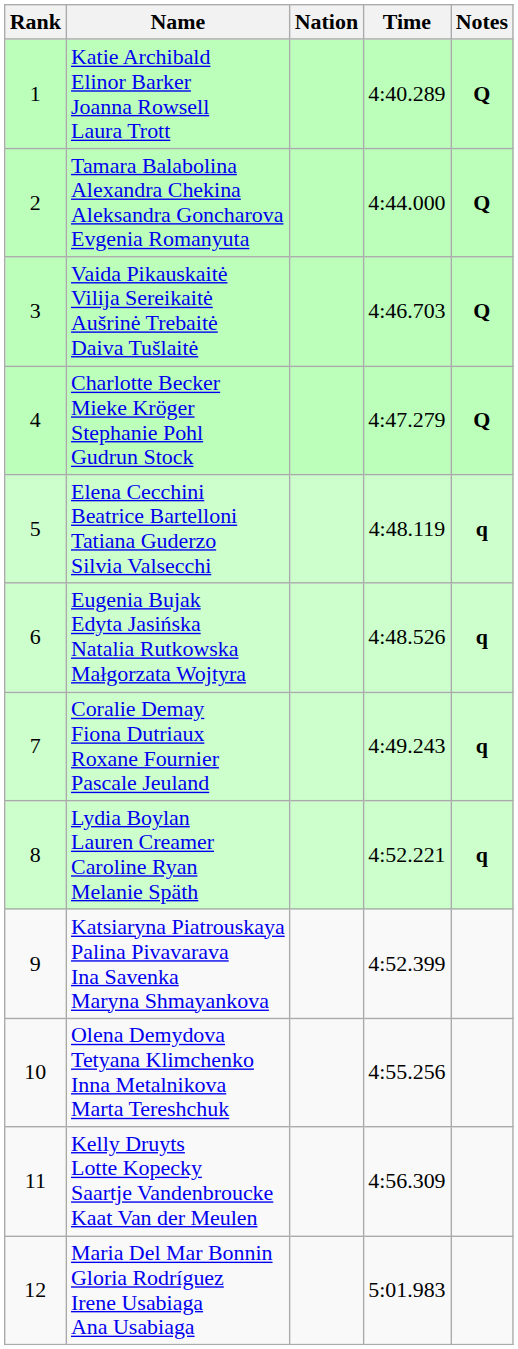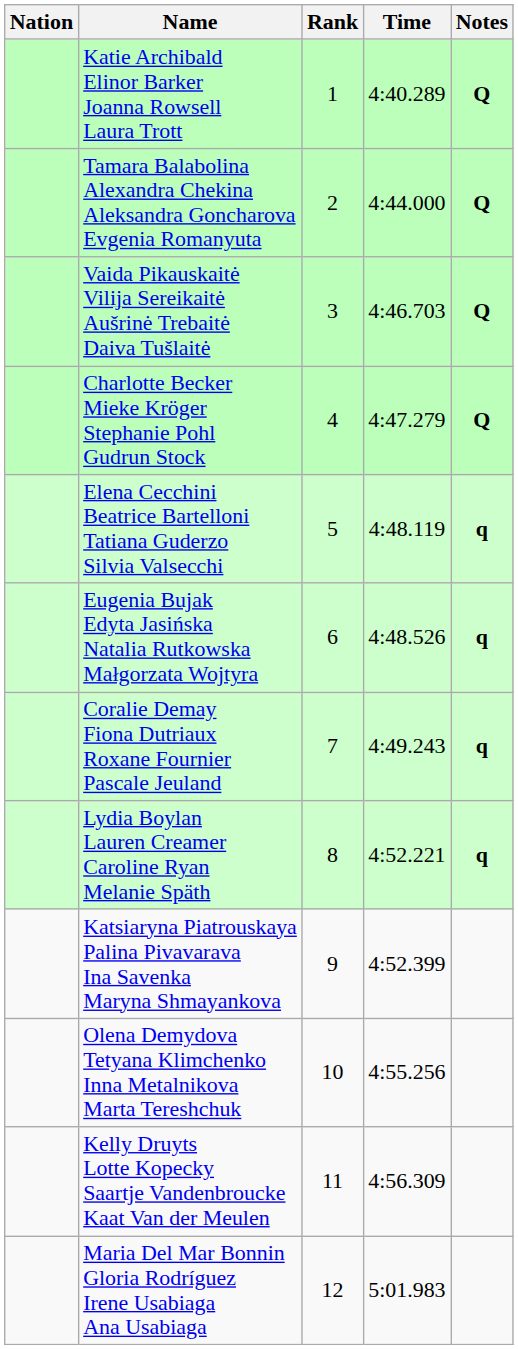 <table class="wikitable sortable" style="text-align:center">
 <tr>
+<th>Nation</th>
+<th>Name</th>
 <th>Rank</th>
-<th>Name</th>
-<th>Nation</th>
 <th>Time</th>
 <th>Notes</th>
 </tr>
 <tr bgcolor=bbffbb>
+<td align=left></td>
+<td align=left><a href='#'>Katie Archibald</a><br><a href='#'>Elinor Barker</a><br><a href='#'>Joanna Rowsell</a><br><a href='#'>Laura Trott</a></td>
 <td>1</td>
-<td align=left><a href='#'>Katie Archibald</a><br><a href='#'>Elinor Barker</a><br><a href='#'>Joanna Rowsell</a><br><a href='#'>Laura Trott</a></td>
-<td align=left></td>
 <td>4:40.289</td>
 <td><strong>Q</strong></td>
 </tr>
 <tr bgcolor=bbffbb>
+<td align=left></td>
+<td align=left><a href='#'>Tamara Balabolina</a><br><a href='#'>Alexandra Chekina</a><br><a href='#'>Aleksandra Goncharova</a><br><a href='#'>Evgenia Romanyuta</a></td>
 <td>2</td>
-<td align=left><a href='#'>Tamara Balabolina</a><br><a href='#'>Alexandra Chekina</a><br><a href='#'>Aleksandra Goncharova</a><br><a href='#'>Evgenia Romanyuta</a></td>
-<td align=left></td>
 <td>4:44.000</td>
 <td><strong>Q</strong></td>
 </tr>
 <tr bgcolor=bbffbb>
+<td align=left></td>
+<td align=left><a href='#'>Vaida Pikauskaitė</a><br><a href='#'>Vilija Sereikaitė</a><br><a href='#'>Aušrinė Trebaitė</a><br><a href='#'>Daiva Tušlaitė</a></td>
 <td>3</td>
-<td align=left><a href='#'>Vaida Pikauskaitė</a><br><a href='#'>Vilija Sereikaitė</a><br><a href='#'>Aušrinė Trebaitė</a><br><a href='#'>Daiva Tušlaitė</a></td>
-<td align=left></td>
 <td>4:46.703</td>
 <td><strong>Q</strong></td>
 </tr>
 <tr bgcolor=bbffbb>
+<td align=left></td>
+<td align=left><a href='#'>Charlotte Becker</a><br><a href='#'>Mieke Kröger</a><br><a href='#'>Stephanie Pohl</a><br><a href='#'>Gudrun Stock</a></td>
 <td>4</td>
-<td align=left><a href='#'>Charlotte Becker</a><br><a href='#'>Mieke Kröger</a><br><a href='#'>Stephanie Pohl</a><br><a href='#'>Gudrun Stock</a></td>
-<td align=left></td>
 <td>4:47.279</td>
 <td><strong>Q</strong></td>
 </tr>
 <tr bgcolor=ccffcc>
+<td align=left></td>
+<td align=left><a href='#'>Elena Cecchini</a><br><a href='#'>Beatrice Bartelloni</a><br><a href='#'>Tatiana Guderzo</a><br><a href='#'>Silvia Valsecchi</a></td>
 <td>5</td>
-<td align=left><a href='#'>Elena Cecchini</a><br><a href='#'>Beatrice Bartelloni</a><br><a href='#'>Tatiana Guderzo</a><br><a href='#'>Silvia Valsecchi</a></td>
-<td align=left></td>
 <td>4:48.119</td>
 <td><strong>q</strong></td>
 </tr>
 <tr bgcolor=ccffcc>
+<td align=left></td>
+<td align=left><a href='#'>Eugenia Bujak</a><br><a href='#'>Edyta Jasińska</a><br><a href='#'>Natalia Rutkowska</a><br><a href='#'>Małgorzata Wojtyra</a></td>
 <td>6</td>
-<td align=left><a href='#'>Eugenia Bujak</a><br><a href='#'>Edyta Jasińska</a><br><a href='#'>Natalia Rutkowska</a><br><a href='#'>Małgorzata Wojtyra</a></td>
-<td align=left></td>
 <td>4:48.526</td>
 <td><strong>q</strong></td>
 </tr>
 <tr bgcolor=ccffcc>
+<td align=left></td>
+<td align=left><a href='#'>Coralie Demay</a><br><a href='#'>Fiona Dutriaux</a><br><a href='#'>Roxane Fournier</a><br><a href='#'>Pascale Jeuland</a></td>
 <td>7</td>
-<td align=left><a href='#'>Coralie Demay</a><br><a href='#'>Fiona Dutriaux</a><br><a href='#'>Roxane Fournier</a><br><a href='#'>Pascale Jeuland</a></td>
-<td align=left></td>
 <td>4:49.243</td>
 <td><strong>q</strong></td>
 </tr>
 <tr bgcolor=ccffcc>
+<td align=left></td>
+<td align=left><a href='#'>Lydia Boylan</a><br><a href='#'>Lauren Creamer</a><br><a href='#'>Caroline Ryan</a><br><a href='#'>Melanie Späth</a></td>
 <td>8</td>
-<td align=left><a href='#'>Lydia Boylan</a><br><a href='#'>Lauren Creamer</a><br><a href='#'>Caroline Ryan</a><br><a href='#'>Melanie Späth</a></td>
-<td align=left></td>
 <td>4:52.221</td>
 <td><strong>q</strong></td>
 </tr>
 <tr>
+<td align=left></td>
+<td align=left><a href='#'>Katsiaryna Piatrouskaya</a><br><a href='#'>Palina Pivavarava</a><br><a href='#'>Ina Savenka</a><br><a href='#'>Maryna Shmayankova</a></td>
 <td>9</td>
-<td align=left><a href='#'>Katsiaryna Piatrouskaya</a><br><a href='#'>Palina Pivavarava</a><br><a href='#'>Ina Savenka</a><br><a href='#'>Maryna Shmayankova</a></td>
-<td align=left></td>
 <td>4:52.399</td>
 <td></td>
 </tr>
 <tr>
+<td align=left></td>
+<td align=left><a href='#'>Olena Demydova</a><br><a href='#'>Tetyana Klimchenko</a><br><a href='#'>Inna Metalnikova</a><br><a href='#'>Marta Tereshchuk</a></td>
 <td>10</td>
-<td align=left><a href='#'>Olena Demydova</a><br><a href='#'>Tetyana Klimchenko</a><br><a href='#'>Inna Metalnikova</a><br><a href='#'>Marta Tereshchuk</a></td>
-<td align=left></td>
 <td>4:55.256</td>
 <td></td>
 </tr>
 <tr>
+<td align=left></td>
+<td align=left><a href='#'>Kelly Druyts</a><br><a href='#'>Lotte Kopecky</a><br><a href='#'>Saartje Vandenbroucke</a><br><a href='#'>Kaat Van der Meulen</a></td>
 <td>11</td>
-<td align=left><a href='#'>Kelly Druyts</a><br><a href='#'>Lotte Kopecky</a><br><a href='#'>Saartje Vandenbroucke</a><br><a href='#'>Kaat Van der Meulen</a></td>
-<td align=left></td>
 <td>4:56.309</td>
 <td></td>
 </tr>
 <tr>
+<td align=left></td>
+<td align=left><a href='#'>Maria Del Mar Bonnin</a><br><a href='#'>Gloria Rodríguez</a><br><a href='#'>Irene Usabiaga</a><br><a href='#'>Ana Usabiaga</a></td>
 <td>12</td>
-<td align=left><a href='#'>Maria Del Mar Bonnin</a><br><a href='#'>Gloria Rodríguez</a><br><a href='#'>Irene Usabiaga</a><br><a href='#'>Ana Usabiaga</a></td>
-<td align=left></td>
 <td>5:01.983</td>
 <td></td>
 </tr>
 </table>
